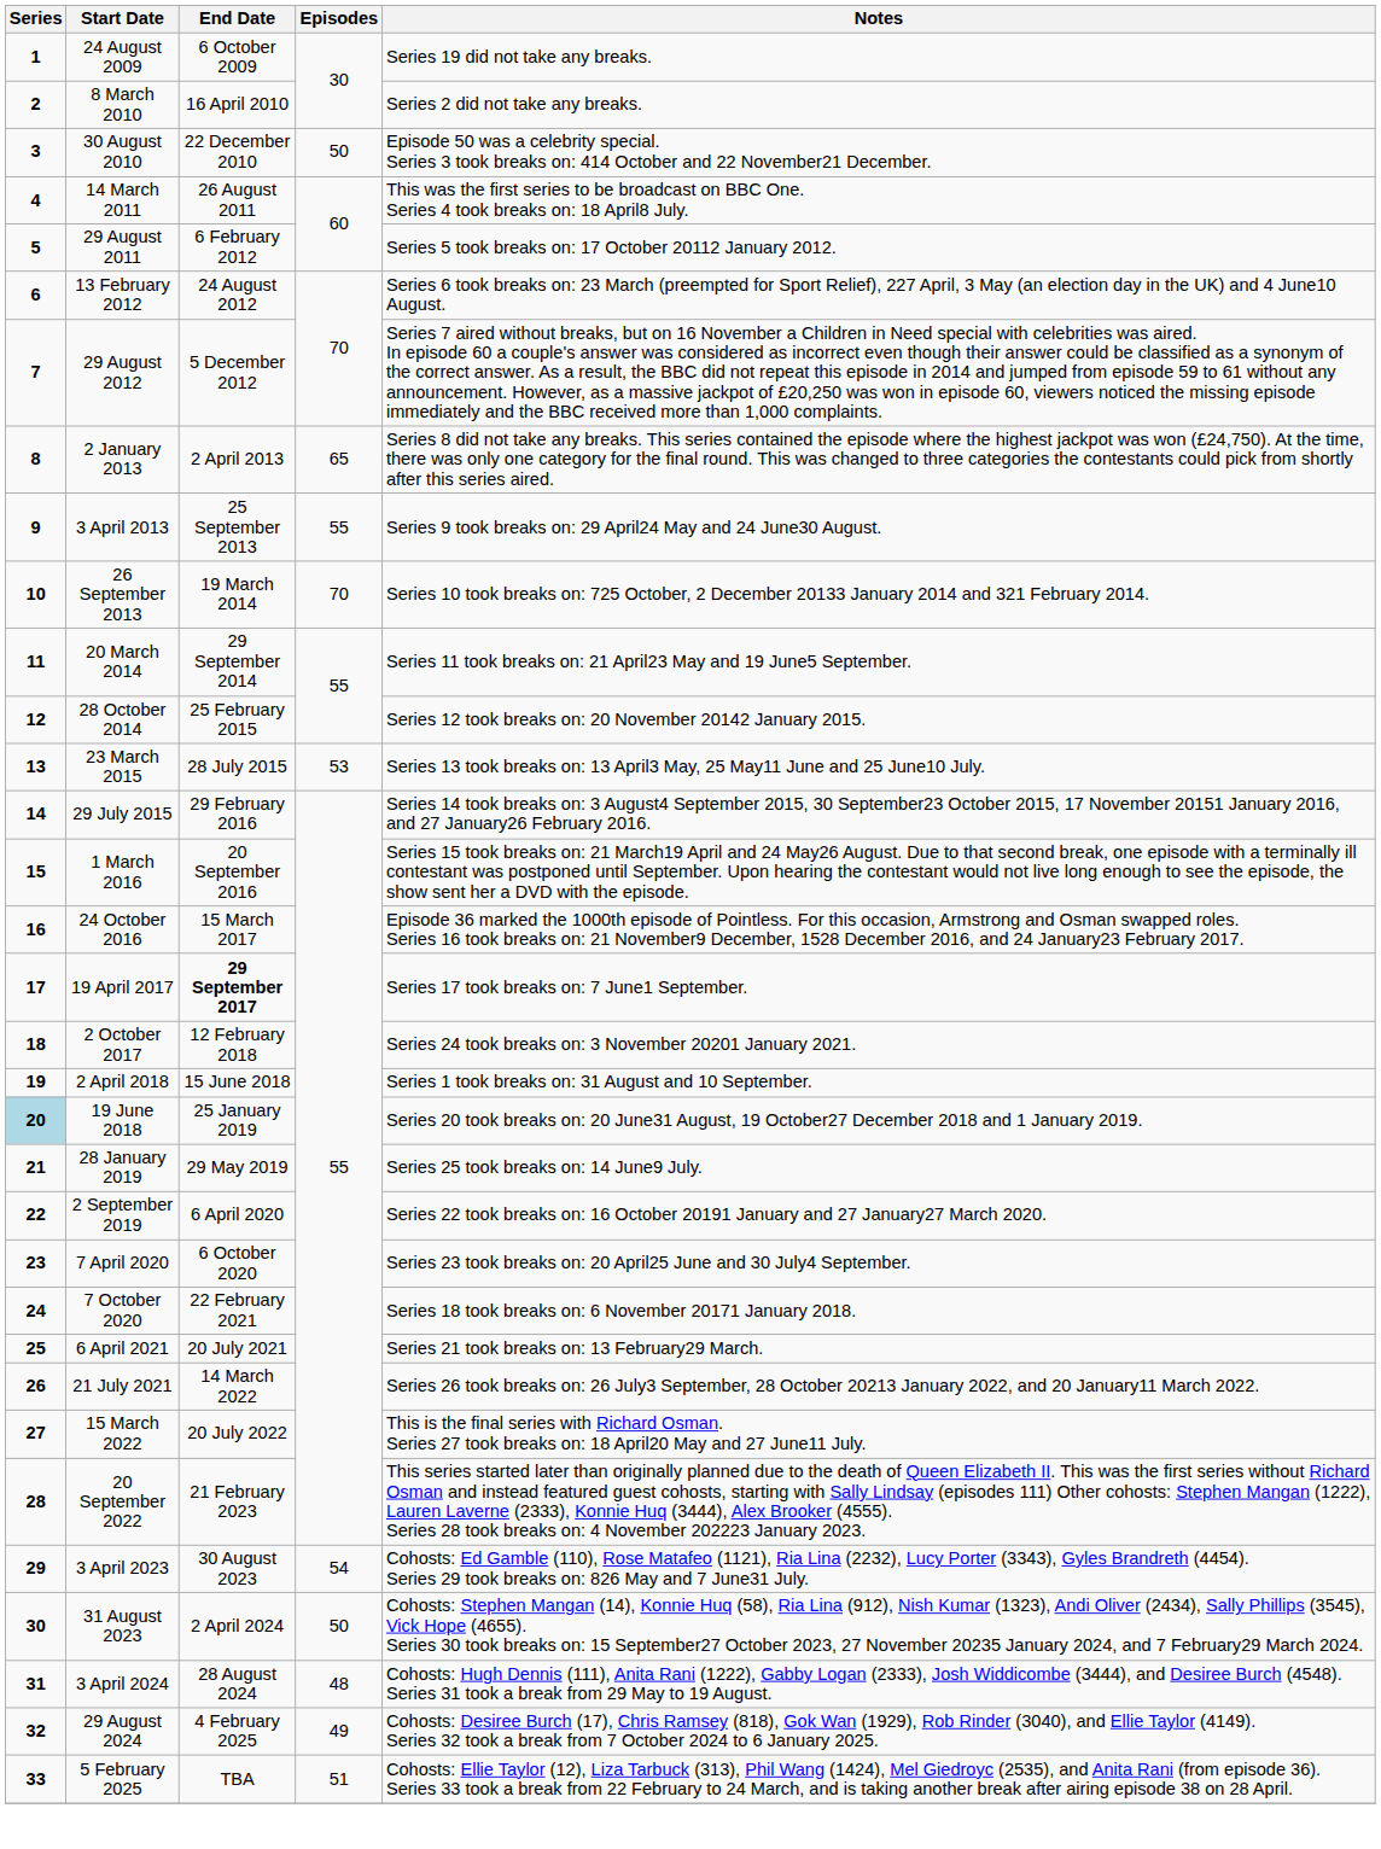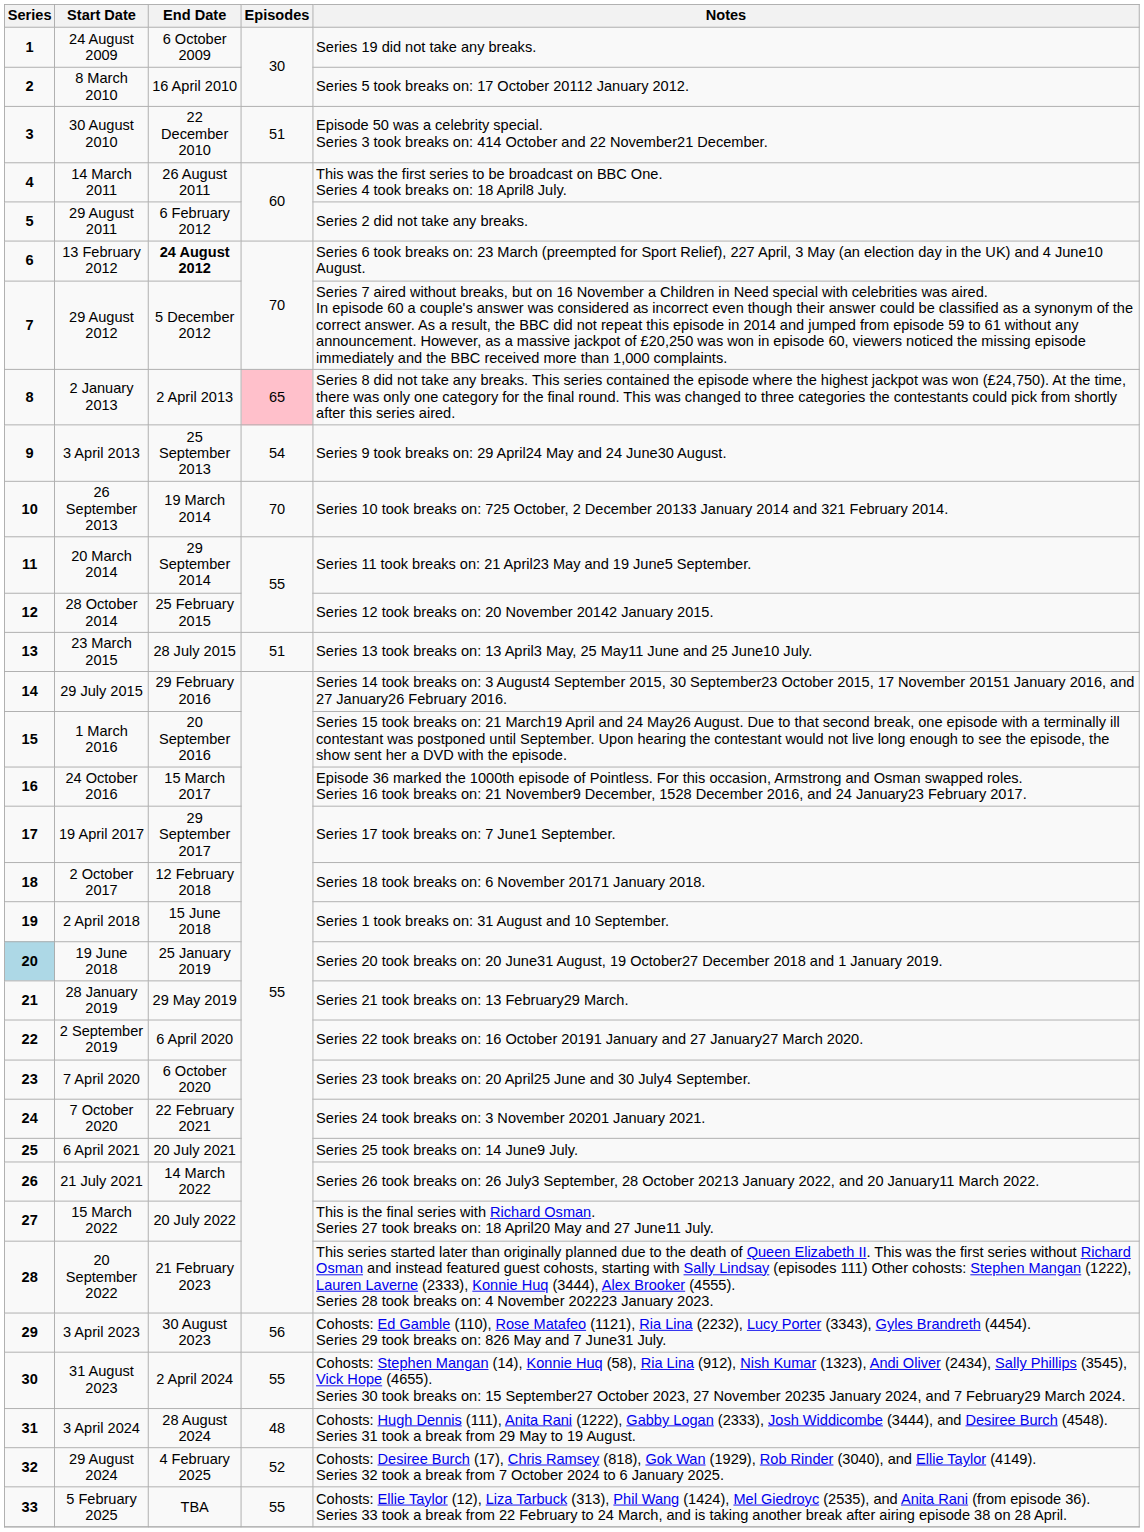 <table class="wikitable sticky-header" style="text-align:center;">
 <tr>
 <th>Series</th>
 <th>Start Date</th>
 <th>End Date</th>
 <th>Episodes</th>
 <th>Notes</th>
 </tr>
 <tr>
 <td><strong>1</strong></td>
 <td>24 August 2009</td>
 <td>6 October 2009</td>
 <td rowspan="2">30</td>
 <td style="text-align:left;">Series 19 did not take any breaks.</td>
 </tr>
 <tr>
 <td><strong>2</strong></td>
 <td>8 March 2010</td>
 <td>16 April 2010</td>
-<td style="text-align:left;">Series 2 did not take any breaks.</td>
+<td style="text-align:left;">Series 5 took breaks on: 17 October 20112 January 2012.</td>
 </tr>
 <tr>
 <td><strong>3</strong></td>
 <td>30 August 2010</td>
 <td>22 December 2010</td>
-<td>50</td>
+<td>51</td>
 <td style="text-align:left;">Episode 50 was a celebrity special.<br>Series 3 took breaks on: 414 October and 22 November21 December.</td>
 </tr>
 <tr>
 <td><strong>4</strong></td>
 <td>14 March 2011</td>
 <td>26 August 2011</td>
 <td rowspan="2">60</td>
 <td style="text-align:left;">This was the first series to be broadcast on BBC One.<br>Series 4 took breaks on: 18 April8 July.</td>
 </tr>
 <tr>
 <td><strong>5</strong></td>
 <td>29 August 2011</td>
 <td>6 February 2012</td>
-<td style="text-align:left;">Series 5 took breaks on: 17 October 20112 January 2012.</td>
+<td style="text-align:left;">Series 2 did not take any breaks.</td>
 </tr>
 <tr>
 <td><strong>6</strong></td>
 <td>13 February 2012</td>
-<td>24 August 2012</td>
+<td><strong>24 August 2012</strong></td>
 <td rowspan="2">70</td>
 <td style="text-align:left;">Series 6 took breaks on: 23 March (preempted for Sport Relief), 227 April, 3 May (an election day in the UK) and 4 June10 August.</td>
 </tr>
 <tr>
 <td><strong>7</strong></td>
 <td>29 August 2012</td>
 <td>5 December 2012</td>
 <td style="text-align:left;">Series 7 aired without breaks, but on 16 November a Children in Need special with celebrities was aired.<br>In episode 60 a couple's answer was considered as incorrect even though their answer could be classified as a synonym of the correct answer. As a result, the BBC did not repeat this episode in 2014 and jumped from episode 59 to 61 without any announcement. However, as a massive jackpot of £20,250 was won in episode 60, viewers noticed the missing episode immediately and the BBC received more than 1,000 complaints.</td>
 </tr>
 <tr>
 <td><strong>8</strong></td>
 <td>2 January 2013</td>
 <td>2 April 2013</td>
-<td>65</td>
+<td style="background: pink;">65</td>
 <td style="text-align:left;">Series 8 did not take any breaks. This series contained the episode where the highest jackpot was won (£24,750). At the time, there was only one category for the final round. This was changed to three categories the contestants could pick from shortly after this series aired.</td>
 </tr>
 <tr>
 <td><strong>9</strong></td>
 <td>3 April 2013</td>
 <td>25 September 2013</td>
-<td>55</td>
+<td>54</td>
 <td style="text-align:left;">Series 9 took breaks on: 29 April24 May and 24 June30 August.</td>
 </tr>
 <tr>
 <td><strong>10</strong></td>
 <td>26 September 2013</td>
 <td>19 March 2014</td>
 <td>70</td>
 <td style="text-align:left;">Series 10 took breaks on: 725 October, 2 December 20133 January 2014 and 321 February 2014.</td>
 </tr>
 <tr>
 <td><strong>11</strong></td>
 <td>20 March 2014</td>
 <td>29 September 2014</td>
 <td rowspan="2">55</td>
 <td style="text-align:left;">Series 11 took breaks on: 21 April23 May and 19 June5 September.</td>
 </tr>
 <tr>
 <td><strong>12</strong></td>
 <td>28 October 2014</td>
 <td>25 February 2015</td>
 <td style="text-align:left;">Series 12 took breaks on: 20 November 20142 January 2015.</td>
 </tr>
 <tr>
 <td><strong>13</strong></td>
 <td>23 March 2015</td>
 <td>28 July 2015</td>
-<td>53</td>
+<td>51</td>
 <td style="text-align:left;">Series 13 took breaks on: 13 April3 May, 25 May11 June and 25 June10 July.</td>
 </tr>
 <tr>
 <td><strong>14</strong></td>
 <td>29 July 2015</td>
 <td>29 February 2016</td>
 <td rowspan="15">55</td>
 <td style="text-align:left;">Series 14 took breaks on: 3 August4 September 2015, 30 September23 October 2015, 17 November 20151 January 2016, and 27 January26 February 2016.</td>
 </tr>
 <tr>
 <td><strong>15</strong></td>
 <td>1 March 2016</td>
 <td>20 September 2016</td>
 <td style="text-align:left;">Series 15 took breaks on: 21 March19 April and 24 May26 August. Due to that second break, one episode with a terminally ill contestant was postponed until September. Upon hearing the contestant would not live long enough to see the episode, the show sent her a DVD with the episode.</td>
 </tr>
 <tr>
 <td><strong>16</strong></td>
 <td>24 October 2016</td>
 <td>15 March 2017</td>
 <td style="text-align:left;">Episode 36 marked the 1000th episode of Pointless. For this occasion, Armstrong and Osman swapped roles.<br>Series 16 took breaks on: 21 November9 December, 1528 December 2016, and 24 January23 February 2017.</td>
 </tr>
 <tr>
 <td><strong>17</strong></td>
 <td>19 April 2017</td>
-<td><strong>29 September 2017</strong></td>
+<td>29 September 2017</td>
 <td style="text-align:left;">Series 17 took breaks on: 7 June1 September.</td>
 </tr>
 <tr>
 <td><strong>18</strong></td>
 <td>2 October 2017</td>
 <td>12 February 2018</td>
-<td style="text-align:left;">Series 24 took breaks on: 3 November 20201 January 2021.</td>
+<td style="text-align:left;">Series 18 took breaks on: 6 November 20171 January 2018.</td>
 </tr>
 <tr>
 <td><strong>19</strong></td>
 <td>2 April 2018</td>
 <td>15 June 2018</td>
 <td style="text-align:left;">Series 1 took breaks on: 31 August and 10 September.</td>
 </tr>
 <tr>
 <td style="background: lightblue;"><strong>20</strong></td>
 <td>19 June 2018</td>
 <td>25 January 2019</td>
 <td style="text-align:left;">Series 20 took breaks on: 20 June31 August, 19 October27 December 2018 and 1 January 2019.</td>
 </tr>
 <tr>
 <td><strong>21</strong></td>
 <td>28 January 2019</td>
 <td>29 May 2019</td>
-<td style="text-align:left;">Series 25 took breaks on: 14 June9 July.</td>
+<td style="text-align:left;">Series 21 took breaks on: 13 February29 March.</td>
 </tr>
 <tr>
 <td><strong>22</strong></td>
 <td>2 September 2019</td>
 <td>6 April 2020</td>
 <td style="text-align:left;">Series 22 took breaks on: 16 October 20191 January and 27 January27 March 2020.</td>
 </tr>
 <tr>
 <td><strong>23</strong></td>
 <td>7 April 2020</td>
 <td>6 October 2020</td>
 <td style="text-align:left;">Series 23 took breaks on: 20 April25 June and 30 July4 September.</td>
 </tr>
 <tr>
 <td><strong>24</strong></td>
 <td>7 October 2020</td>
 <td>22 February 2021</td>
-<td style="text-align:left;">Series 18 took breaks on: 6 November 20171 January 2018.</td>
+<td style="text-align:left;">Series 24 took breaks on: 3 November 20201 January 2021.</td>
 </tr>
 <tr>
 <td><strong>25</strong></td>
 <td>6 April 2021</td>
 <td>20 July 2021</td>
-<td style="text-align:left;">Series 21 took breaks on: 13 February29 March.</td>
+<td style="text-align:left;">Series 25 took breaks on: 14 June9 July.</td>
 </tr>
 <tr>
 <td><strong>26</strong></td>
 <td>21 July 2021</td>
 <td>14 March 2022</td>
 <td style="text-align:left;">Series 26 took breaks on: 26 July3 September, 28 October 20213 January 2022, and 20 January11 March 2022.</td>
 </tr>
 <tr>
 <td><strong>27</strong></td>
 <td>15 March 2022</td>
 <td>20 July 2022</td>
 <td style="text-align:left;">This is the final series with <a href='#'>Richard Osman</a>.<br>Series 27 took breaks on: 18 April20 May and 27 June11 July.</td>
 </tr>
 <tr>
 <td><strong>28</strong></td>
 <td>20 September 2022</td>
 <td>21 February 2023</td>
 <td style="text-align:left;">This series started later than originally planned due to the death of <a href='#'>Queen Elizabeth II</a>. This was the first series without <a href='#'>Richard Osman</a> and instead featured guest cohosts, starting with <a href='#'>Sally Lindsay</a> (episodes 111) Other cohosts: <a href='#'>Stephen Mangan</a> (1222), <a href='#'>Lauren Laverne</a> (2333), <a href='#'>Konnie Huq</a> (3444), <a href='#'>Alex Brooker</a> (4555).<br>Series 28 took breaks on: 4 November 202223 January 2023.</td>
 </tr>
 <tr>
 <td><strong>29</strong></td>
 <td>3 April 2023</td>
 <td>30 August 2023</td>
-<td>54</td>
+<td>56</td>
 <td style="text-align:left;">Cohosts: <a href='#'>Ed Gamble</a> (110), <a href='#'>Rose Matafeo</a> (1121), <a href='#'>Ria Lina</a> (2232), <a href='#'>Lucy Porter</a> (3343), <a href='#'>Gyles Brandreth</a> (4454).<br>Series 29 took breaks on: 826 May and 7 June31 July.</td>
 </tr>
 <tr>
 <td><strong>30</strong></td>
 <td>31 August 2023</td>
 <td>2 April 2024</td>
-<td>50</td>
+<td>55</td>
 <td style="text-align:left;">Cohosts: <a href='#'>Stephen Mangan</a> (14), <a href='#'>Konnie Huq</a> (58), <a href='#'>Ria Lina</a> (912), <a href='#'>Nish Kumar</a> (1323), <a href='#'>Andi Oliver</a> (2434), <a href='#'>Sally Phillips</a> (3545), <a href='#'>Vick Hope</a> (4655).<br>Series 30 took breaks on: 15 September27 October 2023, 27 November 20235 January 2024, and 7 February29 March 2024.</td>
 </tr>
 <tr>
 <td><strong>31</strong></td>
 <td>3 April 2024</td>
 <td>28 August 2024</td>
 <td>48</td>
 <td style="text-align:left;">Cohosts: <a href='#'>Hugh Dennis</a> (111), <a href='#'>Anita Rani</a> (1222), <a href='#'>Gabby Logan</a> (2333), <a href='#'>Josh Widdicombe</a> (3444), and <a href='#'>Desiree Burch</a> (4548).<br>Series 31 took a break from 29 May to 19 August.</td>
 </tr>
 <tr>
 <td><strong>32</strong></td>
 <td>29 August 2024</td>
 <td>4 February 2025</td>
-<td>49</td>
+<td>52</td>
 <td style="text-align:left;">Cohosts: <a href='#'>Desiree Burch</a> (17), <a href='#'>Chris Ramsey</a> (818), <a href='#'>Gok Wan</a> (1929), <a href='#'>Rob Rinder</a> (3040), and <a href='#'>Ellie Taylor</a> (4149).<br>Series 32 took a break from 7 October 2024 to 6 January 2025.</td>
 </tr>
 <tr>
 <td><strong>33</strong></td>
 <td>5 February 2025</td>
 <td>TBA</td>
-<td>51</td>
+<td>55</td>
 <td style="text-align:left;">Cohosts: <a href='#'>Ellie Taylor</a> (12), <a href='#'>Liza Tarbuck</a> (313), <a href='#'>Phil Wang</a> (1424), <a href='#'>Mel Giedroyc</a> (2535), and <a href='#'>Anita Rani</a> (from episode 36).<br>Series 33 took a break from 22 February to 24 March, and is taking another break after airing episode 38 on 28 April.</td>
 </tr>
 <tr>
 </tr>
 </table>
